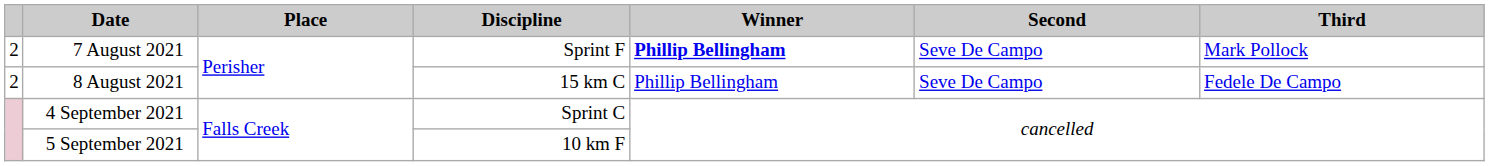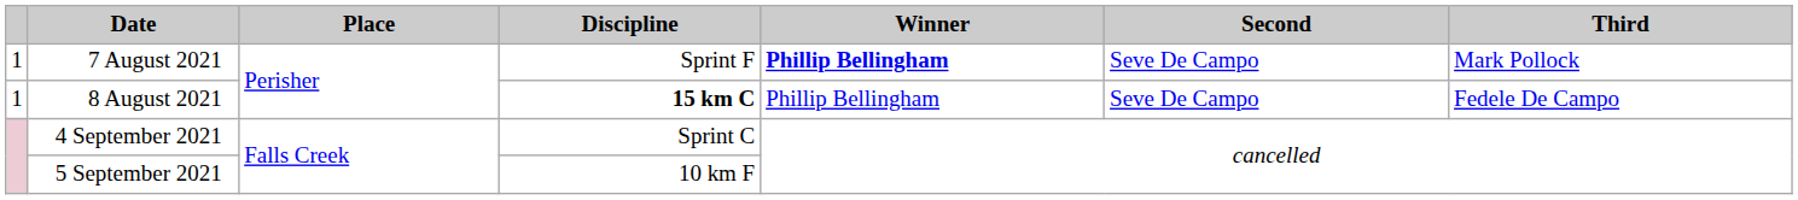 <table class="wikitable plainrowheaders" style="background:#fff; font-size:86%; line-height:16px; border:grey solid 1px; border-collapse:collapse;">
 <tr style="background:#ccc; text-align:center;">
 <th scope="col" style="background:#ccc; width=30 px;"></th>
 <th scope="col" style="background:#ccc; width:120px;">Date</th>
 <th scope="col" style="background:#ccc; width:150px;">Place</th>
 <th scope="col" style="background:#ccc; width:150px;">Discipline</th>
 <th scope="col" style="background:#ccc; width:200px;">Winner</th>
 <th scope="col" style="background:#ccc; width:200px;">Second</th>
 <th scope="col" style="background:#ccc; width:200px;">Third</th>
 </tr>
 <tr>
-<td align=center>2</td>
+<td align=center>1</td>
 <td align=right>7 August 2021  </td>
 <td rowspan=2> <a href='#'>Perisher</a></td>
 <td align=right>Sprint F</td>
 <td><strong> <a href='#'>Phillip Bellingham</a></strong></td>
 <td> <a href='#'>Seve De Campo</a></td>
 <td> <a href='#'>Mark Pollock</a></td>
 </tr>
 <tr>
-<td align=center>2</td>
+<td align=center>1</td>
 <td align=right>8 August 2021  </td>
-<td align=right>15 km C</td>
+<td align=right><strong>15 km C</strong></td>
 <td> <a href='#'>Phillip Bellingham</a></td>
 <td> <a href='#'>Seve De Campo</a></td>
 <td> <a href='#'>Fedele De Campo</a></td>
 </tr>
 <tr>
 <td rowspan=2 bgcolor="EDCCD5"></td>
 <td align=right>4 September 2021  </td>
 <td rowspan=2> <a href='#'>Falls Creek</a></td>
 <td align=right>Sprint C</td>
 <td rowspan=2 colspan=3 align=center><em>cancelled</em></td>
 </tr>
 <tr>
 <td align=right>5 September 2021  </td>
 <td align=right>10 km F</td>
 </tr>
 </table>
